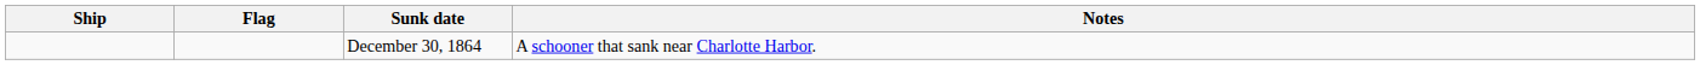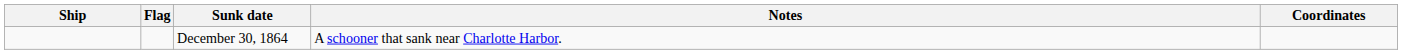 <table class=wikitable | style = "width:100%">
 <tr>
 <th style="width:10%">Ship</th>
 <th>Flag</th>
 <th style="width:10%">Sunk date</th>
 <th style="width:70%">Notes</th>
+<th style="width:10%">Coordinates</th>
 </tr>
 <tr>
 <td></td>
 <td></td>
 <td>December 30, 1864</td>
 <td>A <a href='#'>schooner</a> that sank near <a href='#'>Charlotte Harbor</a>.</td>
+<td></td>
 </tr>
 </table>
